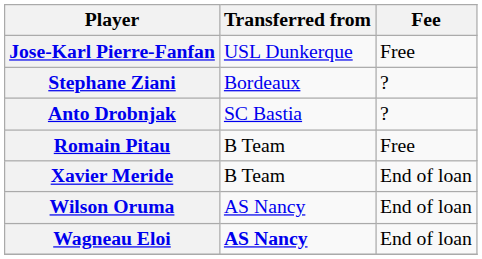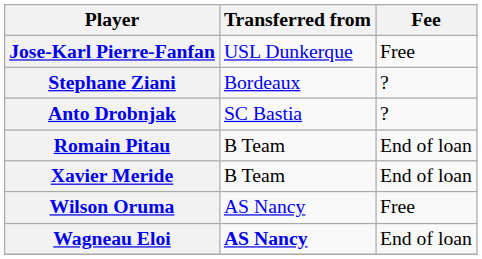 <table class="wikitable plainrowheaders" style="text-align:center; text-align:left">
 <tr>
 <th scope="col">Player</th>
 <th scope="col">Transferred from</th>
 <th scope="col">Fee</th>
 </tr>
 <tr>
 <th scope="row"><a href='#'>Jose-Karl Pierre-Fanfan</a></th>
 <td><a href='#'>USL Dunkerque</a></td>
 <td>Free</td>
 </tr>
 <tr>
 <th scope="row"><a href='#'>Stephane Ziani</a></th>
 <td><a href='#'>Bordeaux</a></td>
 <td>?</td>
 </tr>
 <tr>
 <th scope="row"><a href='#'>Anto Drobnjak</a></th>
 <td><a href='#'>SC Bastia</a></td>
 <td>?</td>
 </tr>
 <tr>
 <th scope="row"><a href='#'>Romain Pitau</a></th>
 <td>B Team</td>
-<td>Free</td>
+<td>End of loan</td>
 </tr>
 <tr>
 <th scope="row"><a href='#'>Xavier Meride</a></th>
 <td>B Team</td>
 <td>End of loan</td>
 </tr>
 <tr>
 <th scope="row"><a href='#'>Wilson Oruma</a></th>
 <td><a href='#'>AS Nancy</a></td>
-<td>End of loan</td>
+<td>Free</td>
 </tr>
 <tr>
 <th scope="row"><a href='#'>Wagneau Eloi</a></th>
 <td><strong><a href='#'>AS Nancy</a></strong></td>
 <td>End of loan</td>
 </tr>
 <tr>
 </tr>
 </table>
